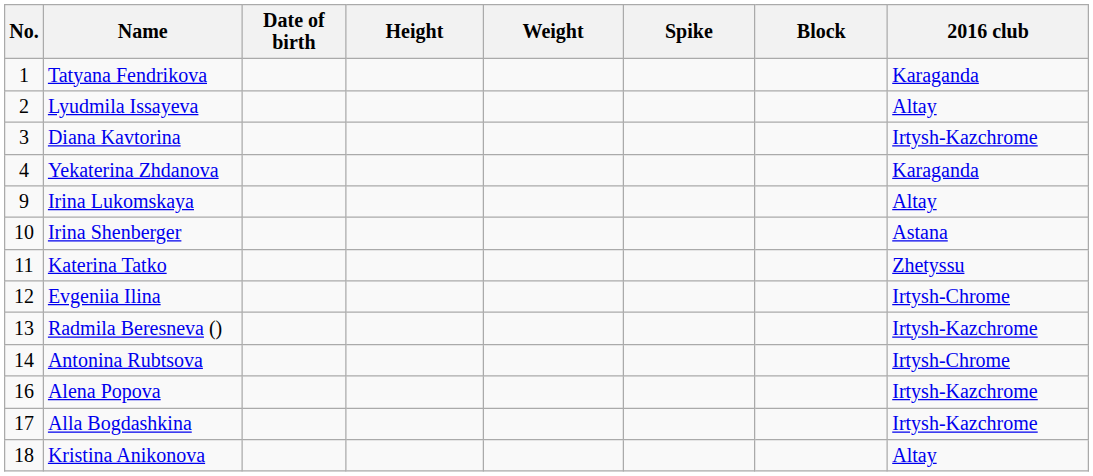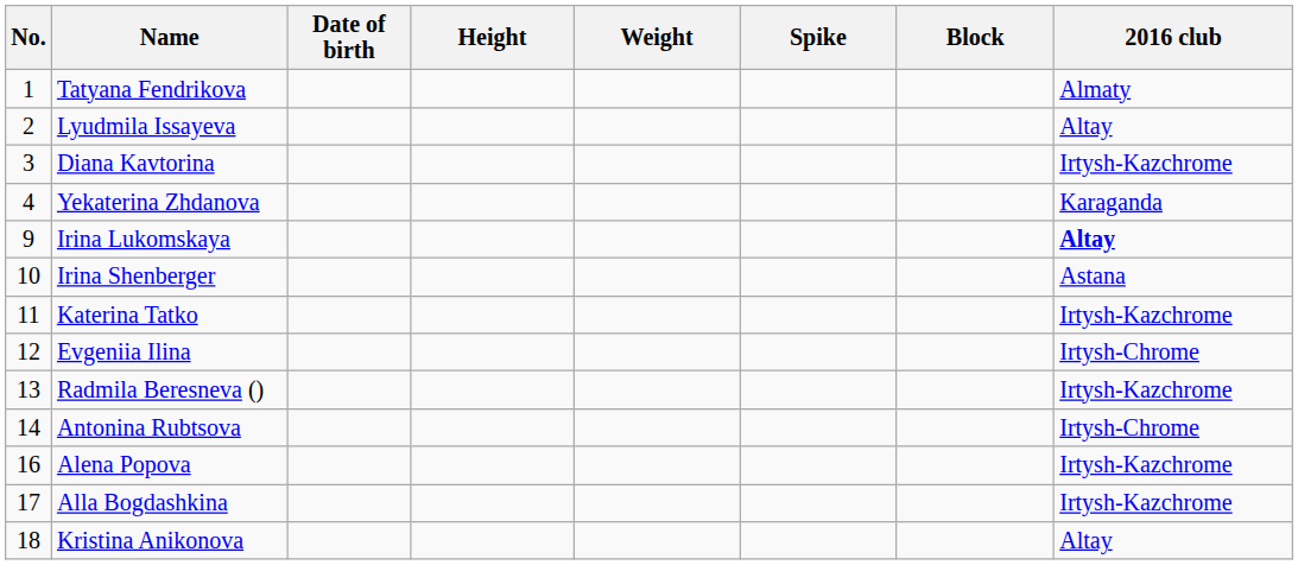 <table class="wikitable sortable" style="text-align:center;">
 <tr>
 <th>No.</th>
 <th style="width:15em">Name</th>
 <th style="width:8em">Date of birth</th>
 <th style="width:11em">Height</th>
 <th style="width:11em">Weight</th>
 <th style="width:11em">Spike</th>
 <th style="width:11em">Block</th>
 <th style="width:16em">2016 club</th>
 </tr>
 <tr>
 <td>1</td>
 <td align=left><a href='#'>Tatyana Fendrikova</a></td>
 <td align=right></td>
 <td></td>
 <td></td>
 <td></td>
 <td></td>
-<td align=left> <a href='#'>Karaganda</a></td>
+<td align=left> <a href='#'>Almaty</a></td>
 </tr>
 <tr>
 <td>2</td>
 <td align=left><a href='#'>Lyudmila Issayeva</a></td>
 <td align=right></td>
 <td></td>
 <td></td>
 <td></td>
 <td></td>
 <td align=left> <a href='#'>Altay</a></td>
 </tr>
 <tr>
 <td>3</td>
 <td align=left><a href='#'>Diana Kavtorina</a></td>
 <td align=right></td>
 <td></td>
 <td></td>
 <td></td>
 <td></td>
 <td align=left> <a href='#'>Irtysh-Kazchrome</a></td>
 </tr>
 <tr>
 <td>4</td>
 <td align=left><a href='#'>Yekaterina Zhdanova</a></td>
 <td align=right></td>
 <td></td>
 <td></td>
 <td></td>
 <td></td>
 <td align=left> <a href='#'>Karaganda</a></td>
 </tr>
 <tr>
 <td>9</td>
 <td align=left><a href='#'>Irina Lukomskaya</a></td>
 <td align=right></td>
 <td></td>
 <td></td>
 <td></td>
 <td></td>
-<td align=left> <a href='#'>Altay</a></td>
+<td align=left><strong> <a href='#'>Altay</a></strong></td>
 </tr>
 <tr>
 <td>10</td>
 <td align=left><a href='#'>Irina Shenberger</a></td>
 <td align=right></td>
 <td></td>
 <td></td>
 <td></td>
 <td></td>
 <td align=left> <a href='#'>Astana</a></td>
 </tr>
 <tr>
 <td>11</td>
 <td align=left><a href='#'>Katerina Tatko</a></td>
 <td align=right></td>
 <td></td>
 <td></td>
 <td></td>
 <td></td>
-<td align=left> <a href='#'>Zhetyssu</a></td>
+<td align=left> <a href='#'>Irtysh-Kazchrome</a></td>
 </tr>
 <tr>
 <td>12</td>
 <td align=left><a href='#'>Evgeniia Ilina</a></td>
 <td align=right></td>
 <td></td>
 <td></td>
 <td></td>
 <td></td>
 <td align=left> <a href='#'>Irtysh-Chrome</a></td>
 </tr>
 <tr>
 <td>13</td>
 <td align=left><a href='#'>Radmila Beresneva</a> ()</td>
 <td align=right></td>
 <td></td>
 <td></td>
 <td></td>
 <td></td>
 <td align=left> <a href='#'>Irtysh-Kazchrome</a></td>
 </tr>
 <tr>
 <td>14</td>
 <td align=left><a href='#'>Antonina Rubtsova</a></td>
 <td align=right></td>
 <td></td>
 <td></td>
 <td></td>
 <td></td>
 <td align=left> <a href='#'>Irtysh-Chrome</a></td>
 </tr>
 <tr>
 <td>16</td>
 <td align=left><a href='#'>Alena Popova</a></td>
 <td align=right></td>
 <td></td>
 <td></td>
 <td></td>
 <td></td>
 <td align=left> <a href='#'>Irtysh-Kazchrome</a></td>
 </tr>
 <tr>
 <td>17</td>
 <td align=left><a href='#'>Alla Bogdashkina</a></td>
 <td align=right></td>
 <td></td>
 <td></td>
 <td></td>
 <td></td>
 <td align=left> <a href='#'>Irtysh-Kazchrome</a></td>
 </tr>
 <tr>
 <td>18</td>
 <td align=left><a href='#'>Kristina Anikonova</a></td>
 <td align=right></td>
 <td></td>
 <td></td>
 <td></td>
 <td></td>
 <td align=left> <a href='#'>Altay</a></td>
 </tr>
 </table>
